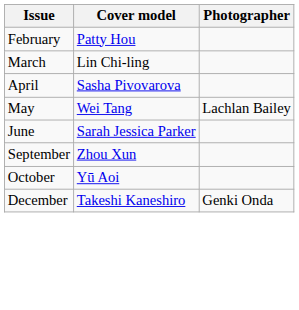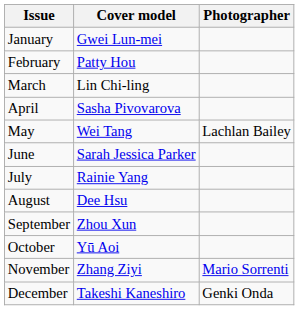 <table class="wikitable">
 <tr>
 <th>Issue</th>
 <th>Cover model</th>
 <th>Photographer</th>
+</tr>
+<tr>
+<td>January</td>
+<td><a href='#'>Gwei Lun-mei</a></td>
+<td></td>
 </tr>
 <tr>
 <td>February</td>
 <td><a href='#'>Patty Hou</a></td>
 <td></td>
 </tr>
 <tr>
 <td>March</td>
 <td>Lin Chi-ling</td>
 <td></td>
 </tr>
 <tr>
 <td>April</td>
 <td><a href='#'>Sasha Pivovarova</a></td>
 <td></td>
 </tr>
 <tr>
 <td>May</td>
 <td><a href='#'>Wei Tang</a></td>
 <td>Lachlan Bailey</td>
 </tr>
 <tr>
 <td>June</td>
 <td><a href='#'>Sarah Jessica Parker</a></td>
 <td></td>
 </tr>
 <tr>
+<td>July</td>
+<td><a href='#'>Rainie Yang</a></td>
+<td></td>
+</tr>
+<tr>
+<td>August</td>
+<td><a href='#'>Dee Hsu</a></td>
+<td></td>
+</tr>
+<tr>
 <td>September</td>
 <td><a href='#'>Zhou Xun</a></td>
 <td></td>
 </tr>
 <tr>
 <td>October</td>
 <td><a href='#'>Yū Aoi</a></td>
 <td></td>
 </tr>
 <tr>
+<td>November</td>
+<td><a href='#'>Zhang Ziyi</a></td>
+<td><a href='#'>Mario Sorrenti</a></td>
+</tr>
+<tr>
 <td>December</td>
 <td><a href='#'>Takeshi Kaneshiro</a></td>
 <td>Genki Onda</td>
 </tr>
 </table>
